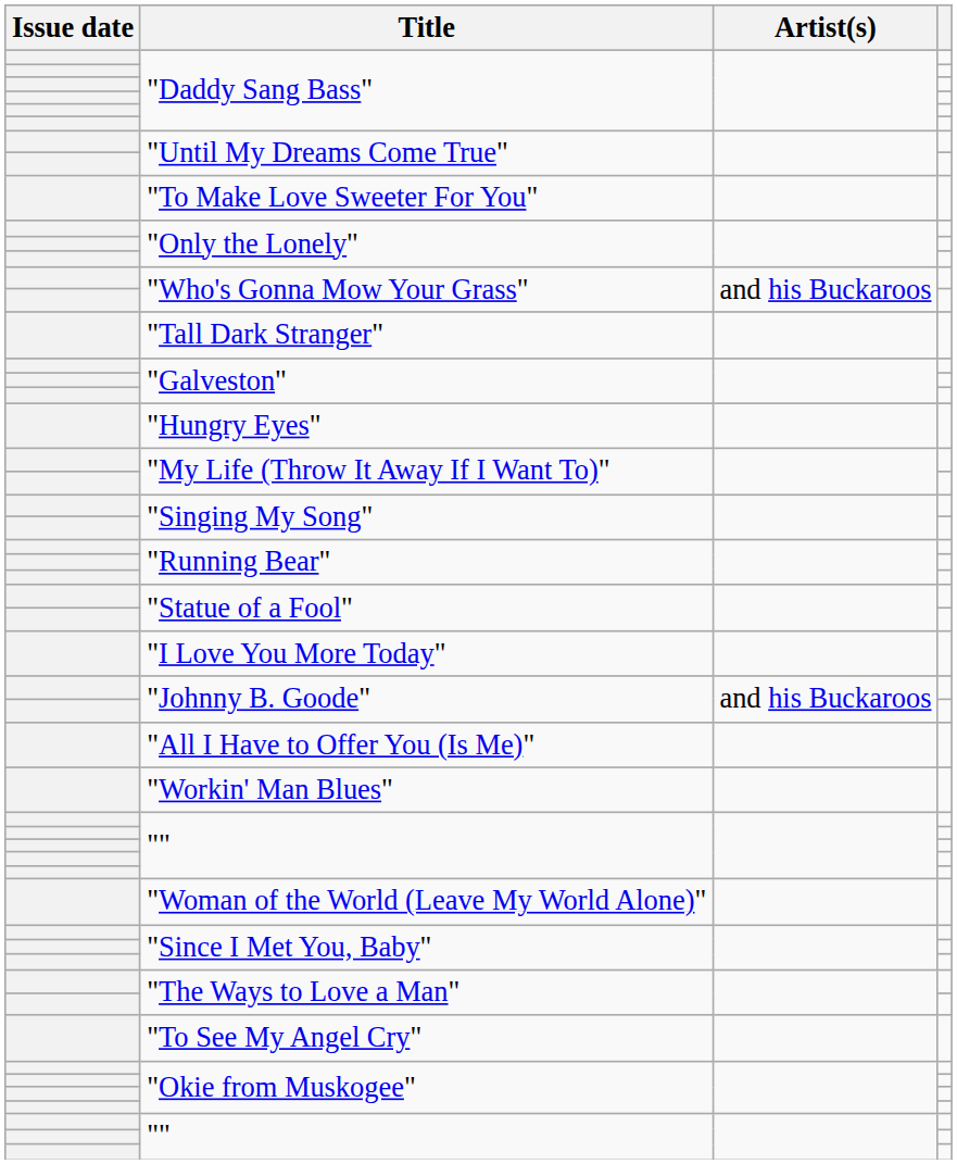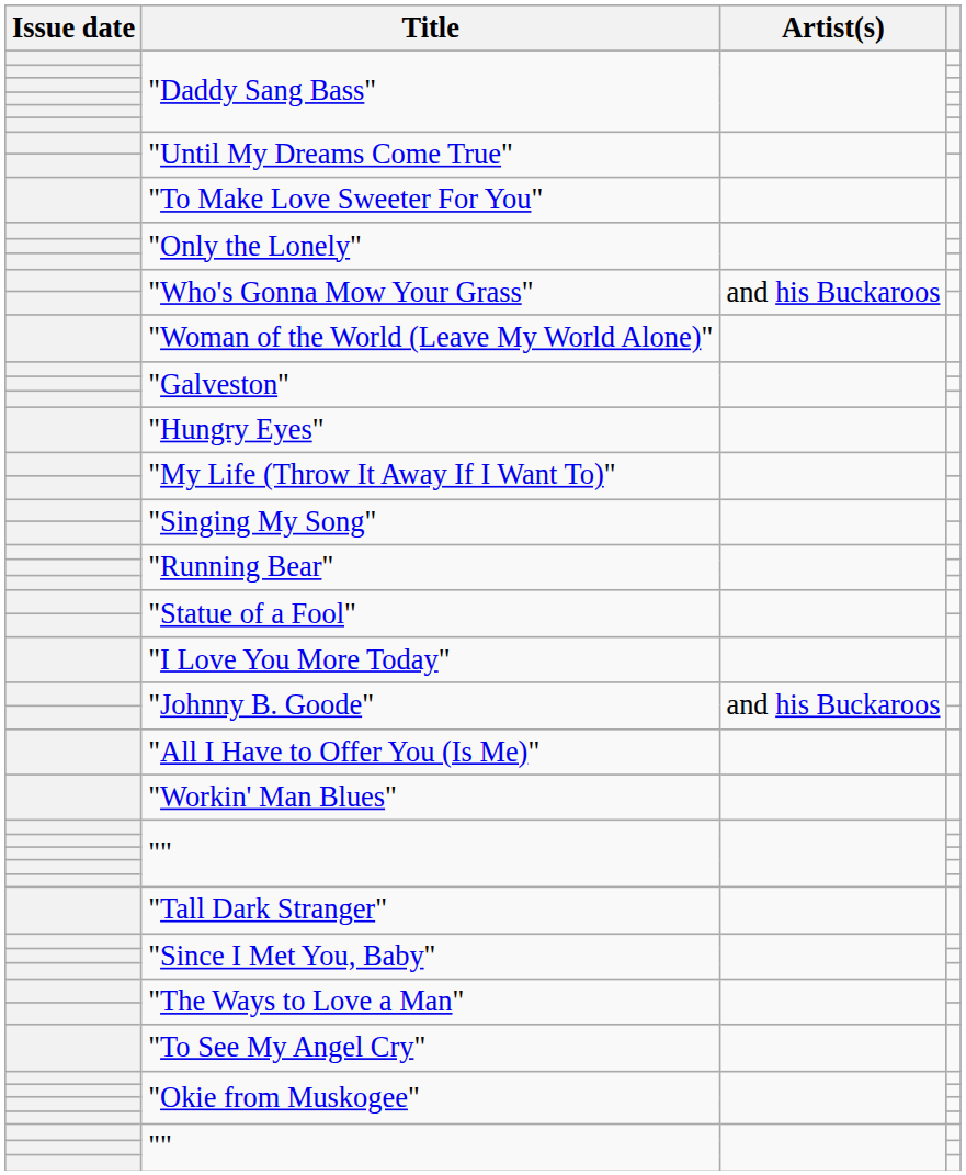 <table class="wikitable sortable plainrowheaders">
 <tr>
 <th scope=col>Issue date</th>
 <th scope=col>Title</th>
 <th scope=col>Artist(s)</th>
 <th scope=col class=unsortable></th>
 </tr>
 <tr>
 <th scope=row></th>
 <td rowspan="6">"<a href='#'>Daddy Sang Bass</a>"</td>
 <td rowspan="6"></td>
 <td align=center></td>
 </tr>
 <tr>
 <th scope=row></th>
 <td align=center></td>
 </tr>
 <tr>
 <th scope=row></th>
 <td align=center></td>
 </tr>
 <tr>
 <th scope=row></th>
 <td align=center></td>
 </tr>
 <tr>
 <th scope=row></th>
 <td align=center></td>
 </tr>
 <tr>
 <th scope=row></th>
 <td align=center></td>
 </tr>
 <tr>
 <th scope=row></th>
 <td rowspan="2">"<a href='#'>Until My Dreams Come True</a>"</td>
 <td rowspan="2"></td>
 <td align=center></td>
 </tr>
 <tr>
 <th scope=row></th>
 <td align=center></td>
 </tr>
 <tr>
 <th scope=row></th>
 <td>"<a href='#'>To Make Love Sweeter For You</a>"</td>
 <td></td>
 <td align=center></td>
 </tr>
 <tr>
 <th scope=row></th>
 <td rowspan="3">"<a href='#'>Only the Lonely</a>"</td>
 <td rowspan="3"></td>
 <td align=center></td>
 </tr>
 <tr>
 <th scope=row></th>
 <td align=center></td>
 </tr>
 <tr>
 <th scope=row></th>
 <td align=center></td>
 </tr>
 <tr>
 <th scope=row></th>
 <td rowspan="2">"<a href='#'>Who's Gonna Mow Your Grass</a>"</td>
 <td rowspan="2"> and <a href='#'>his Buckaroos</a></td>
 <td align=center></td>
 </tr>
 <tr>
 <th scope=row></th>
 <td align=center></td>
 </tr>
 <tr>
 <th scope=row></th>
-<td>"<a href='#'>Tall Dark Stranger</a>"</td>
+<td>"<a href='#'>Woman of the World (Leave My World Alone)</a>"</td>
 <td></td>
 <td align=center></td>
 </tr>
 <tr>
 <th scope=row></th>
 <td rowspan="3">"<a href='#'>Galveston</a>"</td>
 <td rowspan="3"></td>
 <td align=center></td>
 </tr>
 <tr>
 <th scope=row></th>
 <td align=center></td>
 </tr>
 <tr>
 <th scope=row></th>
 <td align=center></td>
 </tr>
 <tr>
 <th scope=row></th>
 <td>"<a href='#'>Hungry Eyes</a>"</td>
 <td></td>
 <td align=center></td>
 </tr>
 <tr>
 <th scope=row></th>
 <td rowspan="2">"<a href='#'>My Life (Throw It Away If I Want To)</a>"</td>
 <td rowspan="2"></td>
 <td align=center></td>
 </tr>
 <tr>
 <th scope=row></th>
 <td align=center></td>
 </tr>
 <tr>
 <th scope=row></th>
 <td rowspan="2">"<a href='#'>Singing My Song</a>"</td>
 <td rowspan="2"></td>
 <td align=center></td>
 </tr>
 <tr>
 <th scope=row></th>
 <td align=center></td>
 </tr>
 <tr>
 <th scope=row></th>
 <td rowspan="3">"<a href='#'>Running Bear</a>"</td>
 <td rowspan="3"></td>
 <td align=center></td>
 </tr>
 <tr>
 <th scope=row></th>
 <td align=center></td>
 </tr>
 <tr>
 <th scope=row></th>
 <td align=center></td>
 </tr>
 <tr>
 <th scope=row></th>
 <td rowspan="2">"<a href='#'>Statue of a Fool</a>"</td>
 <td rowspan="2"></td>
 <td align=center></td>
 </tr>
 <tr>
 <th scope=row></th>
 <td align=center></td>
 </tr>
 <tr>
 <th scope=row></th>
 <td>"<a href='#'>I Love You More Today</a>"</td>
 <td></td>
 <td align=center></td>
 </tr>
 <tr>
 <th scope=row></th>
 <td rowspan="2">"<a href='#'>Johnny B. Goode</a>"</td>
 <td rowspan="2"> and <a href='#'>his Buckaroos</a></td>
 <td align=center></td>
 </tr>
 <tr>
 <th scope=row></th>
 <td align=center></td>
 </tr>
 <tr>
 <th scope=row></th>
 <td>"<a href='#'>All I Have to Offer You (Is Me)</a>"</td>
 <td></td>
 <td align=center></td>
 </tr>
 <tr>
 <th scope=row></th>
 <td>"<a href='#'>Workin' Man Blues</a>"</td>
 <td></td>
 <td align=center></td>
 </tr>
 <tr>
 <th scope=row></th>
 <td rowspan="5">""</td>
 <td rowspan="5"></td>
 <td align=center></td>
 </tr>
 <tr>
 <th scope=row></th>
 <td align=center></td>
 </tr>
 <tr>
 <th scope=row></th>
 <td align=center></td>
 </tr>
 <tr>
 <th scope=row></th>
 <td align=center></td>
 </tr>
 <tr>
 <th scope=row></th>
 <td align=center></td>
 </tr>
 <tr>
 <th scope=row></th>
-<td>"<a href='#'>Woman of the World (Leave My World Alone)</a>"</td>
+<td>"<a href='#'>Tall Dark Stranger</a>"</td>
 <td></td>
 <td align=center></td>
 </tr>
 <tr>
 <th scope=row></th>
 <td rowspan="3">"<a href='#'>Since I Met You, Baby</a>"</td>
 <td rowspan="3"></td>
 <td align=center></td>
 </tr>
 <tr>
 <th scope=row></th>
 <td align=center></td>
 </tr>
 <tr>
 <th scope=row></th>
 <td align=center></td>
 </tr>
 <tr>
 <th scope=row></th>
 <td rowspan="2">"<a href='#'>The Ways to Love a Man</a>"</td>
 <td rowspan="2"></td>
 <td align=center></td>
 </tr>
 <tr>
 <th scope=row></th>
 <td align=center></td>
 </tr>
 <tr>
 <th scope=row></th>
 <td>"<a href='#'>To See My Angel Cry</a>"</td>
 <td></td>
 <td align=center></td>
 </tr>
 <tr>
 <th scope=row></th>
 <td rowspan="4">"<a href='#'>Okie from Muskogee</a>"</td>
 <td rowspan="4"></td>
 <td align=center></td>
 </tr>
 <tr>
 <th scope=row></th>
 <td align=center></td>
 </tr>
 <tr>
 <th scope=row></th>
 <td align=center></td>
 </tr>
 <tr>
 <th scope=row></th>
 <td align=center></td>
 </tr>
 <tr>
 <th scope=row></th>
 <td rowspan="3">""</td>
 <td rowspan="3"></td>
 <td align=center></td>
 </tr>
 <tr>
 <th scope=row></th>
 <td align=center></td>
 </tr>
 <tr>
 <th scope=row></th>
 <td align=center></td>
 </tr>
 </table>
